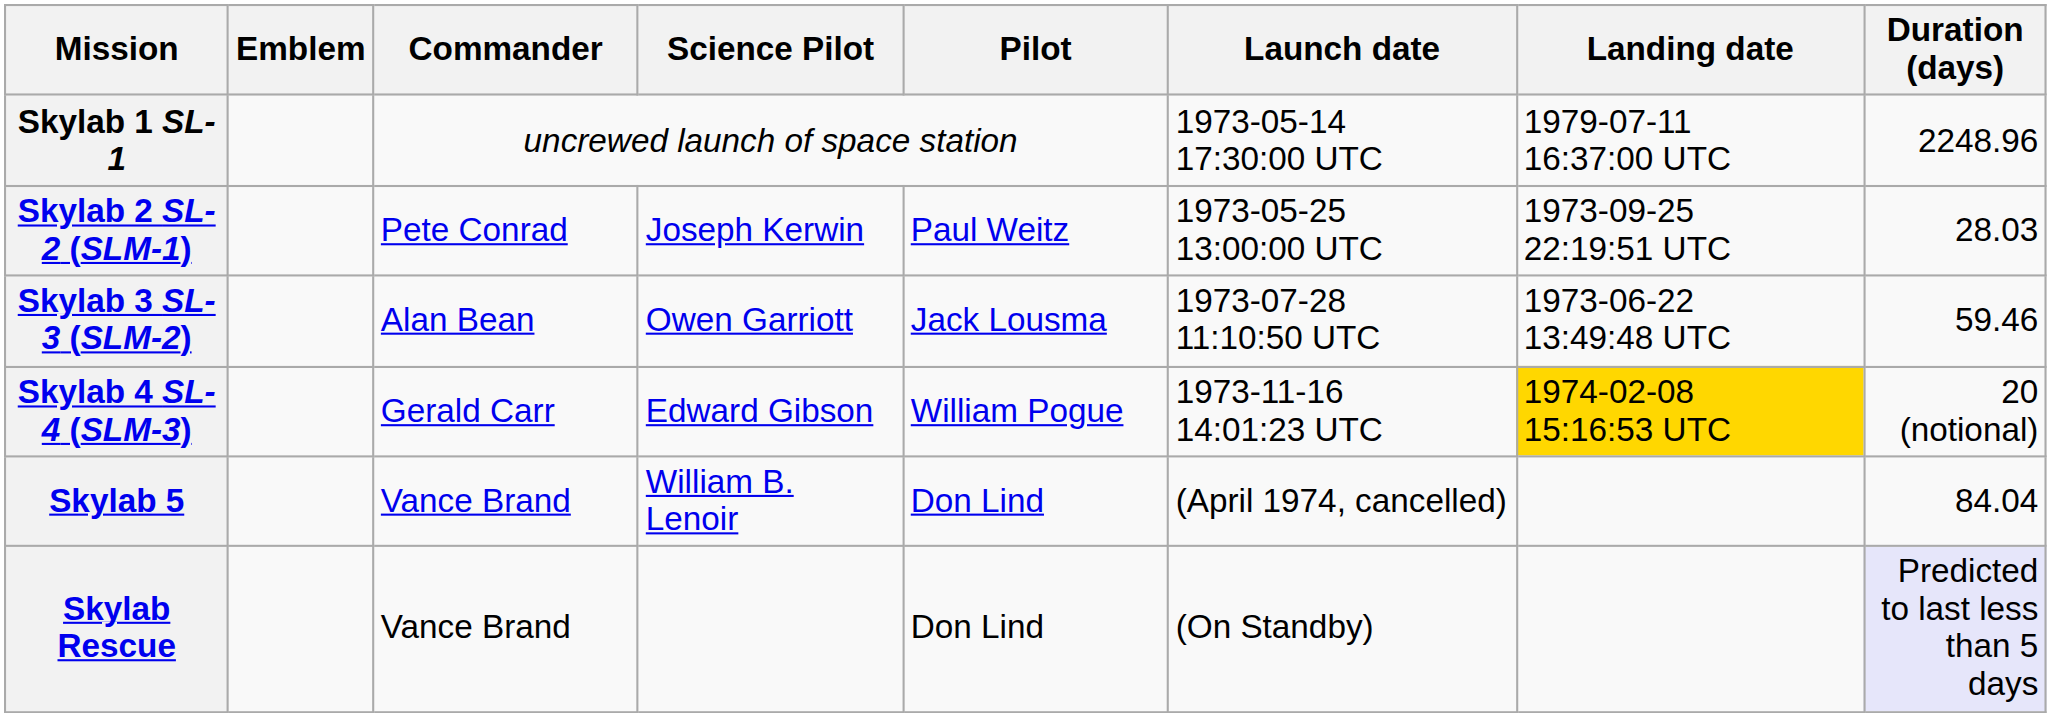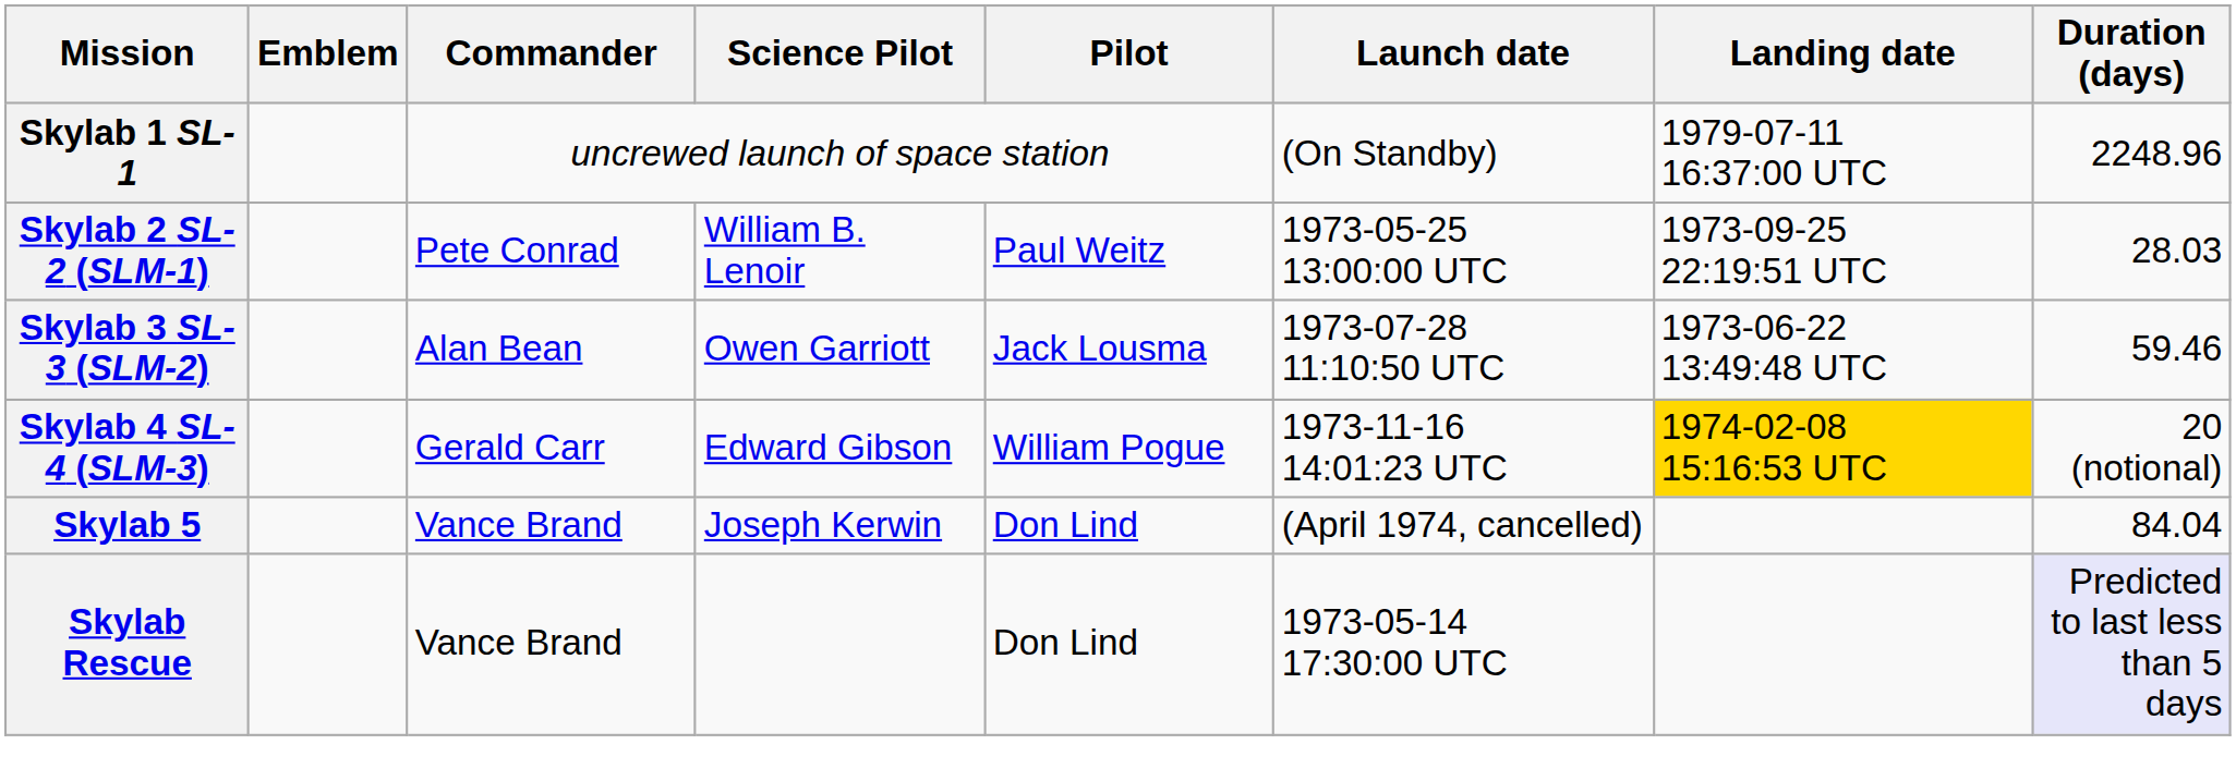 <table class="wikitable plainrowheaders">
 <tr>
 <th scope="col" style="width: 100px;">Mission</th>
 <th scope="col">Emblem</th>
 <th scope="col" style="width: 120px;">Commander</th>
 <th scope="col" style="width: 120px;">Science Pilot</th>
 <th scope="col" style="width: 120px;">Pilot</th>
 <th scope="col" style="width: 160px;">Launch date</th>
 <th scope="col" style="width: 160px;">Landing date</th>
 <th scope="col" style="width:  80px;">Duration (days)</th>
 </tr>
 <tr>
 <th scope="row">Skylab 1 <em>SL-1</em></th>
 <td></td>
 <td colspan="3" style="text-align: center;"><em>uncrewed launch of space station</em></td>
-<td>1973-05-14 <br>17:30:00 UTC</td>
+<td>(On Standby)</td>
 <td>1979-07-11 <br>16:37:00 UTC</td>
 <td style="text-align: right;">2248.96</td>
 </tr>
 <tr>
 <th scope="row"><a href='#'>Skylab 2 <em>SL-2</em> (<em>SLM-1</em>)</a></th>
 <td></td>
 <td><a href='#'>Pete Conrad</a></td>
-<td><a href='#'>Joseph Kerwin</a></td>
+<td><a href='#'>William B. Lenoir</a></td>
 <td><a href='#'>Paul Weitz</a></td>
 <td>1973-05-25 <br>13:00:00 UTC</td>
 <td>1973-09-25 <br>22:19:51 UTC</td>
 <td style="text-align: right;">28.03</td>
 </tr>
 <tr>
 <th scope="row"><a href='#'>Skylab 3 <em>SL-3</em> (<em>SLM-2</em>)</a></th>
 <td></td>
 <td><a href='#'>Alan Bean</a></td>
 <td><a href='#'>Owen Garriott</a></td>
 <td><a href='#'>Jack Lousma</a></td>
 <td>1973-07-28 <br>11:10:50 UTC</td>
 <td>1973-06-22 <br>13:49:48 UTC</td>
 <td style="text-align: right;">59.46</td>
 </tr>
 <tr>
 <th scope="row"><a href='#'>Skylab 4 <em>SL-4</em> (<em>SLM-3</em>)</a></th>
 <td></td>
 <td><a href='#'>Gerald Carr</a></td>
 <td><a href='#'>Edward Gibson</a></td>
 <td><a href='#'>William Pogue</a></td>
 <td>1973-11-16 <br>14:01:23 UTC</td>
 <td style="background: gold;">1974-02-08 <br>15:16:53 UTC</td>
 <td style="text-align: right;">20 (notional)</td>
 </tr>
 <tr>
 <th scope="row"><a href='#'>Skylab 5</a></th>
 <td></td>
 <td><a href='#'>Vance Brand</a></td>
-<td><a href='#'>William B. Lenoir</a></td>
+<td><a href='#'>Joseph Kerwin</a></td>
 <td><a href='#'>Don Lind</a></td>
 <td>(April 1974, cancelled)</td>
 <td></td>
 <td style="text-align: right;">84.04</td>
 </tr>
 <tr>
 <th scope="row"><a href='#'>Skylab Rescue</a></th>
 <td></td>
 <td>Vance Brand</td>
 <td></td>
 <td>Don Lind</td>
-<td>(On Standby)</td>
+<td>1973-05-14 <br>17:30:00 UTC</td>
 <td></td>
 <td style="background: lavender; text-align: right;">Predicted to last less than 5 days</td>
 </tr>
 </table>
